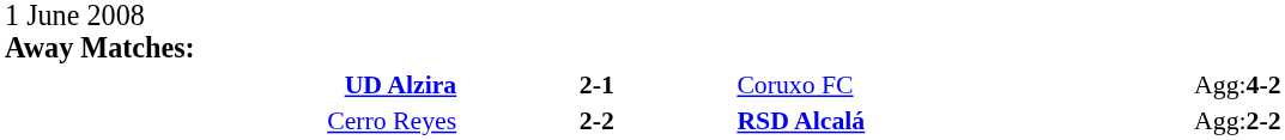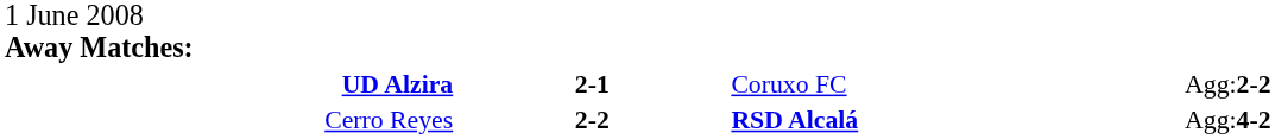 <table width=100% cellspacing=1>
 <tr>
 <th width=20%></th>
 <th width=12%></th>
 <th width=20%></th>
 <th></th>
 </tr>
 <tr>
 <td>1 June 2008<br><strong>Away Matches:</strong></td>
 </tr>
 <tr style=font-size:90%>
 <td align=right><strong><a href='#'>UD Alzira</a></strong></td>
 <td align=center><strong>2-1</strong></td>
 <td><a href='#'>Coruxo FC</a></td>
-<td>Agg:<strong>4-2</strong></td>
+<td>Agg:<strong>2-2</strong></td>
 </tr>
 <tr style=font-size:90%>
 <td align=right><a href='#'>Cerro Reyes</a></td>
 <td align=center><strong>2-2</strong></td>
 <td><strong><a href='#'>RSD Alcalá</a></strong></td>
-<td>Agg:<strong>2-2</strong></td>
+<td>Agg:<strong>4-2</strong></td>
 </tr>
 </table>
